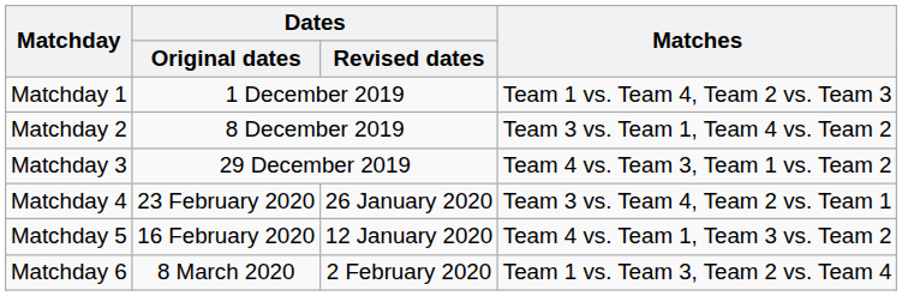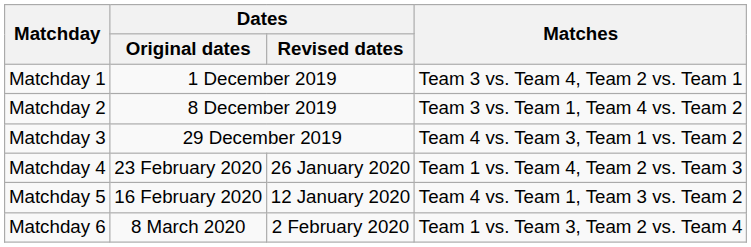 <table class="wikitable" style="text-align:center">
 <tr>
 <th rowspan=2>Matchday</th>
 <th colspan=2>Dates</th>
 <th rowspan=2>Matches</th>
 </tr>
 <tr>
 <th>Original dates</th>
 <th>Revised dates</th>
 </tr>
 <tr>
 <td>Matchday 1</td>
 <td colspan=2>1 December 2019</td>
-<td>Team 1 vs. Team 4, Team 2 vs. Team 3</td>
+<td>Team 3 vs. Team 4, Team 2 vs. Team 1</td>
 </tr>
 <tr>
 <td>Matchday 2</td>
 <td colspan=2>8 December 2019</td>
 <td>Team 3 vs. Team 1, Team 4 vs. Team 2</td>
 </tr>
 <tr>
 <td>Matchday 3</td>
 <td colspan=2>29 December 2019</td>
 <td>Team 4 vs. Team 3, Team 1 vs. Team 2</td>
 </tr>
 <tr>
 <td>Matchday 4</td>
 <td>23 February 2020</td>
 <td>26 January 2020</td>
-<td>Team 3 vs. Team 4, Team 2 vs. Team 1</td>
+<td>Team 1 vs. Team 4, Team 2 vs. Team 3</td>
 </tr>
 <tr>
 <td>Matchday 5</td>
 <td>16 February 2020</td>
 <td>12 January 2020</td>
 <td>Team 4 vs. Team 1, Team 3 vs. Team 2</td>
 </tr>
 <tr>
 <td>Matchday 6</td>
 <td>8 March 2020</td>
 <td>2 February 2020</td>
 <td>Team 1 vs. Team 3, Team 2 vs. Team 4</td>
 </tr>
 </table>
